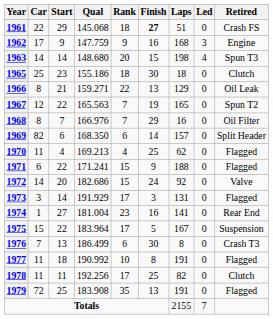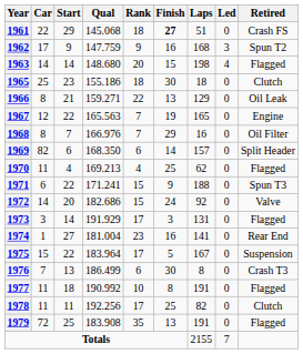 <table class="wikitable" style="text-align:center">
 <tr>
 <th>Year</th>
 <th>Car</th>
 <th>Start</th>
 <th>Qual</th>
 <th>Rank</th>
 <th>Finish</th>
 <th>Laps</th>
 <th>Led</th>
 <th>Retired</th>
 </tr>
 <tr>
 <th><a href='#'>1961</a></th>
 <td>22</td>
 <td>29</td>
 <td>145.068</td>
 <td>18</td>
 <td><strong>27</strong></td>
 <td>51</td>
 <td>0</td>
 <td>Crash FS</td>
 </tr>
 <tr>
 <th><a href='#'>1962</a></th>
 <td>17</td>
 <td>9</td>
 <td>147.759</td>
 <td>9</td>
 <td>16</td>
 <td>168</td>
 <td>3</td>
-<td>Engine</td>
+<td>Spun T2</td>
 </tr>
 <tr>
 <th><a href='#'>1963</a></th>
 <td>14</td>
 <td>14</td>
 <td>148.680</td>
 <td>20</td>
 <td>15</td>
 <td>198</td>
 <td>4</td>
-<td>Spun T3</td>
+<td>Flagged</td>
 </tr>
 <tr>
 <th><a href='#'>1965</a></th>
 <td>25</td>
 <td>23</td>
 <td>155.186</td>
 <td>18</td>
 <td>30</td>
 <td>18</td>
 <td>0</td>
 <td>Clutch</td>
 </tr>
 <tr>
 <th><a href='#'>1966</a></th>
 <td>8</td>
 <td>21</td>
 <td>159.271</td>
 <td>22</td>
 <td>13</td>
 <td>129</td>
 <td>0</td>
 <td>Oil Leak</td>
 </tr>
 <tr>
 <th><a href='#'>1967</a></th>
 <td>12</td>
 <td>22</td>
 <td>165.563</td>
 <td>7</td>
 <td>19</td>
 <td>165</td>
 <td>0</td>
-<td>Spun T2</td>
+<td>Engine</td>
 </tr>
 <tr>
 <th><a href='#'>1968</a></th>
 <td>8</td>
 <td>7</td>
 <td>166.976</td>
 <td>7</td>
 <td>29</td>
 <td>16</td>
 <td>0</td>
 <td>Oil Filter</td>
 </tr>
 <tr>
 <th><a href='#'>1969</a></th>
 <td>82</td>
 <td>6</td>
 <td>168.350</td>
 <td>6</td>
 <td>14</td>
 <td>157</td>
 <td>0</td>
 <td>Split Header</td>
 </tr>
 <tr>
 <th><a href='#'>1970</a></th>
 <td>11</td>
 <td>4</td>
 <td>169.213</td>
 <td>4</td>
 <td>25</td>
 <td>62</td>
 <td>0</td>
 <td>Flagged</td>
 </tr>
 <tr>
 <th><a href='#'>1971</a></th>
 <td>6</td>
 <td>22</td>
 <td>171.241</td>
 <td>15</td>
 <td>9</td>
 <td>188</td>
 <td>0</td>
-<td>Flagged</td>
+<td>Spun T3</td>
 </tr>
 <tr>
 <th><a href='#'>1972</a></th>
 <td>14</td>
 <td>20</td>
 <td>182.686</td>
 <td>15</td>
 <td>24</td>
 <td>92</td>
 <td>0</td>
 <td>Valve</td>
 </tr>
 <tr>
 <th><a href='#'>1973</a></th>
 <td>3</td>
 <td>14</td>
 <td>191.929</td>
 <td>17</td>
 <td>3</td>
 <td>131</td>
 <td>0</td>
 <td>Flagged</td>
 </tr>
 <tr>
 <th><a href='#'>1974</a></th>
 <td>1</td>
 <td>27</td>
 <td>181.004</td>
 <td>23</td>
 <td>16</td>
 <td>141</td>
 <td>0</td>
 <td>Rear End</td>
 </tr>
 <tr>
 <th><a href='#'>1975</a></th>
 <td>15</td>
 <td>22</td>
 <td>183.964</td>
 <td>17</td>
 <td>5</td>
 <td>167</td>
 <td>0</td>
 <td>Suspension</td>
 </tr>
 <tr>
 <th><a href='#'>1976</a></th>
 <td>7</td>
 <td>13</td>
 <td>186.499</td>
 <td>6</td>
 <td>30</td>
 <td>8</td>
 <td>0</td>
 <td>Crash T3</td>
 </tr>
 <tr>
 <th><a href='#'>1977</a></th>
 <td>11</td>
 <td>18</td>
 <td>190.992</td>
 <td>10</td>
 <td>8</td>
 <td>191</td>
 <td>0</td>
 <td>Flagged</td>
 </tr>
 <tr>
 <th><a href='#'>1978</a></th>
 <td>11</td>
 <td>11</td>
 <td>192.256</td>
 <td>17</td>
 <td>25</td>
 <td>82</td>
 <td>0</td>
 <td>Clutch</td>
 </tr>
 <tr>
 <th><a href='#'>1979</a></th>
 <td>72</td>
 <td>25</td>
 <td>183.908</td>
 <td>35</td>
 <td>13</td>
 <td>191</td>
 <td>0</td>
 <td>Flagged</td>
 </tr>
 <tr>
 <td colspan=6><strong>Totals</strong></td>
 <td>2155</td>
 <td>7</td>
 <td></td>
 </tr>
 </table>
